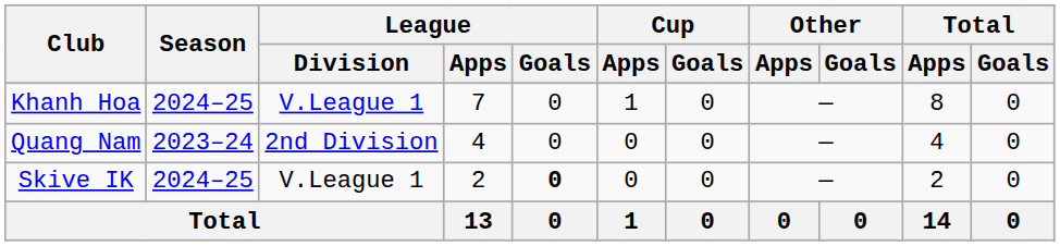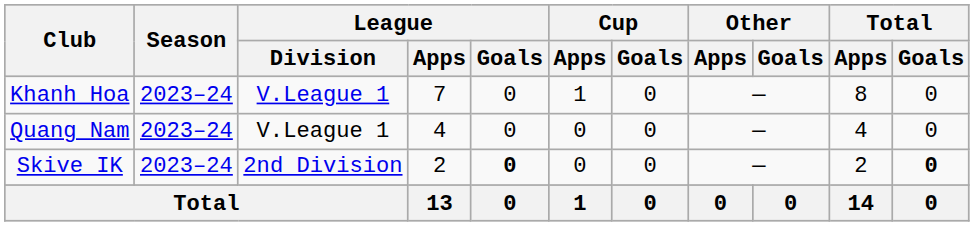 <table class="wikitable" style="text-align: center; margin-bottom: 10px;">
 <tr>
 <th rowspan=2>Club</th>
 <th rowspan=2>Season</th>
 <th colspan=3>League</th>
 <th colspan=2>Cup</th>
 <th colspan=2>Other</th>
 <th colspan=2>Total</th>
 </tr>
 <tr>
 <th>Division</th>
 <th>Apps</th>
 <th>Goals</th>
 <th>Apps</th>
 <th>Goals</th>
 <th>Apps</th>
 <th>Goals</th>
 <th>Apps</th>
 <th>Goals</th>
 </tr>
 <tr>
 <td><a href='#'>Khanh Hoa</a></td>
-<td><a href='#'>2024–25</a></td>
+<td><a href='#'>2023–24</a></td>
 <td><a href='#'>V.League 1</a></td>
 <td>7</td>
 <td>0</td>
 <td>1</td>
 <td>0</td>
 <td colspan=2>—</td>
 <td>8</td>
 <td>0</td>
 </tr>
 <tr>
 <td><a href='#'>Quang Nam</a></td>
 <td><a href='#'>2023–24</a></td>
-<td><a href='#'>2nd Division</a></td>
+<td>V.League 1</td>
 <td>4</td>
 <td>0</td>
 <td>0</td>
 <td>0</td>
 <td colspan=2>—</td>
 <td>4</td>
 <td>0</td>
 </tr>
 <tr>
 <td><a href='#'>Skive IK</a></td>
-<td><a href='#'>2024–25</a></td>
-<td>V.League 1</td>
+<td><a href='#'>2023–24</a></td>
+<td><a href='#'>2nd Division</a></td>
 <td>2</td>
 <td><strong>0</strong></td>
 <td>0</td>
 <td>0</td>
 <td colspan=2>—</td>
 <td>2</td>
-<td>0</td>
+<td><strong>0</strong></td>
 </tr>
 <tr>
 <th colspan=3>Total</th>
 <th>13</th>
 <th>0</th>
 <th>1</th>
 <th>0</th>
 <th>0</th>
 <th>0</th>
 <th>14</th>
 <th>0</th>
 </tr>
 </table>
